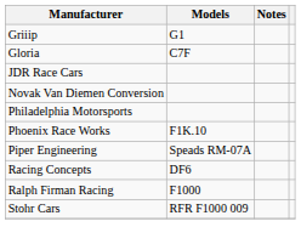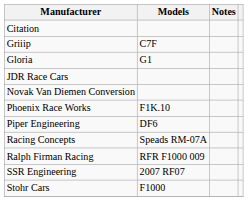 <table class="wikitable sortable">
 <tr>
 <th>Manufacturer</th>
 <th>Models</th>
 <th class=unsortable>Notes</th>
 <th class=unsortable></th>
 </tr>
 <tr>
+<td>Citation</td>
+<td></td>
+<td></td>
+<td></td>
+</tr>
+<tr>
 <td>Griiip</td>
-<td>G1</td>
+<td>C7F</td>
 <td></td>
 <td></td>
 </tr>
 <tr>
 <td>Gloria</td>
-<td>C7F</td>
+<td>G1</td>
 <td></td>
 <td></td>
 </tr>
 <tr>
 <td>JDR Race Cars</td>
 <td></td>
 <td></td>
 <td></td>
 </tr>
 <tr>
 <td>Novak Van Diemen Conversion</td>
 <td></td>
 <td></td>
 <td></td>
 </tr>
 <tr>
-<td>Philadelphia Motorsports</td>
-<td></td>
-<td></td>
-<td></td>
-</tr>
-<tr>
 <td>Phoenix Race Works</td>
 <td>F1K.10</td>
 <td></td>
 <td></td>
 </tr>
 <tr>
 <td>Piper Engineering</td>
+<td>DF6</td>
+<td></td>
+<td></td>
+</tr>
+<tr>
+<td>Racing Concepts</td>
 <td>Speads RM-07A</td>
 <td></td>
 <td></td>
 </tr>
 <tr>
-<td>Racing Concepts</td>
-<td>DF6</td>
+<td>Ralph Firman Racing</td>
+<td>RFR F1000 009</td>
 <td></td>
 <td></td>
 </tr>
 <tr>
-<td>Ralph Firman Racing</td>
-<td>F1000</td>
+<td>SSR Engineering</td>
+<td>2007 RF07</td>
 <td></td>
 <td></td>
 </tr>
 <tr>
 <td>Stohr Cars</td>
-<td>RFR F1000 009</td>
+<td>F1000</td>
 <td></td>
 <td></td>
 </tr>
 <tr>
 </tr>
 </table>
